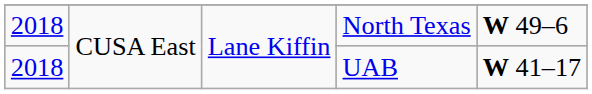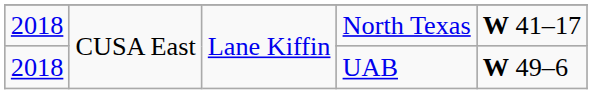 <table class="wikitable">
 <tr>
 </tr>
 <tr>
 <td><a href='#'>2018</a></td>
 <td rowspan="2">CUSA East</td>
 <td rowspan="2"><a href='#'>Lane Kiffin</a></td>
 <td><a href='#'>North Texas</a></td>
-<td><strong>W</strong> 49–6</td>
+<td><strong>W</strong> 41–17</td>
 </tr>
 <tr>
 <td><a href='#'>2018</a></td>
 <td><a href='#'>UAB</a></td>
-<td><strong>W</strong> 41–17</td>
+<td><strong>W</strong> 49–6</td>
 </tr>
 </table>
